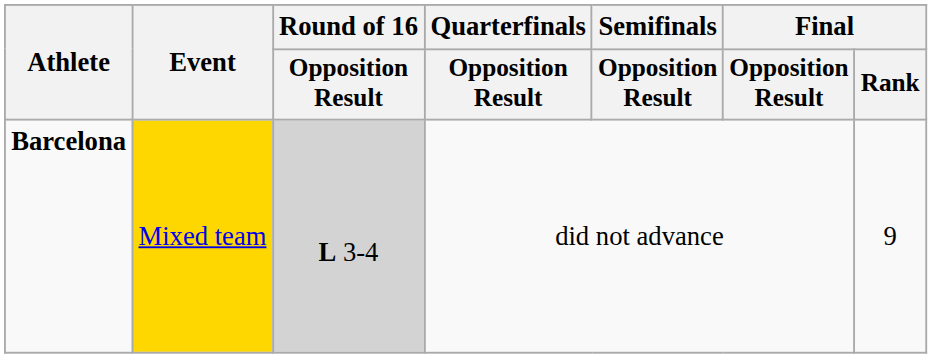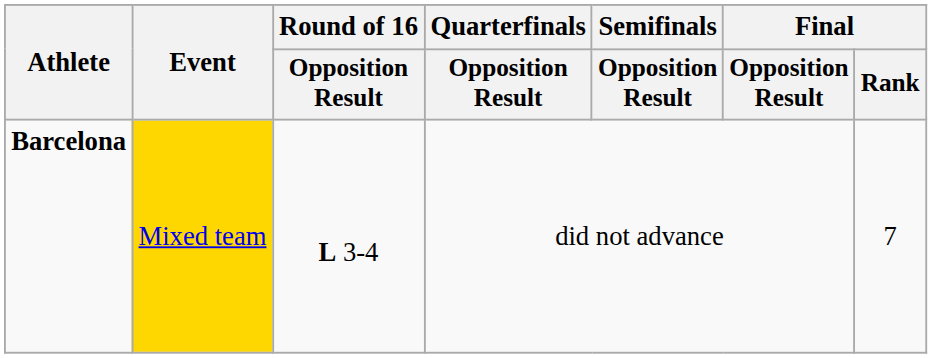 <table class="wikitable" style="font-size:90%">
 <tr>
 <th rowspan="2">Athlete</th>
 <th rowspan="2">Event</th>
 <th>Round of 16</th>
 <th>Quarterfinals</th>
 <th>Semifinals</th>
 <th colspan=2>Final</th>
 </tr>
 <tr style="font-size:95%">
 <th>Opposition<br>Result</th>
 <th>Opposition<br>Result</th>
 <th>Opposition<br>Result</th>
 <th>Opposition<br>Result</th>
 <th>Rank</th>
 </tr>
 <tr align=center>
 <td align=left><strong>Barcelona</strong><br><br><br><br><br><br><br></td>
 <td align=left style="background: gold;"><a href='#'>Mixed team</a></td>
-<td style="background: lightgrey;"><br><strong>L</strong> 3-4</td>
+<td><br><strong>L</strong> 3-4</td>
 <td colspan=3>did not advance</td>
-<td>9</td>
+<td>7</td>
 </tr>
 </table>
